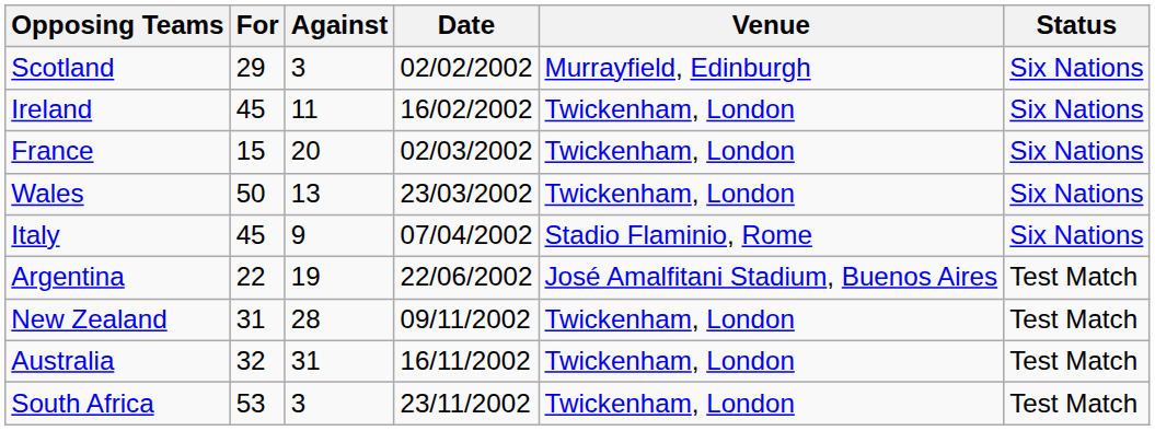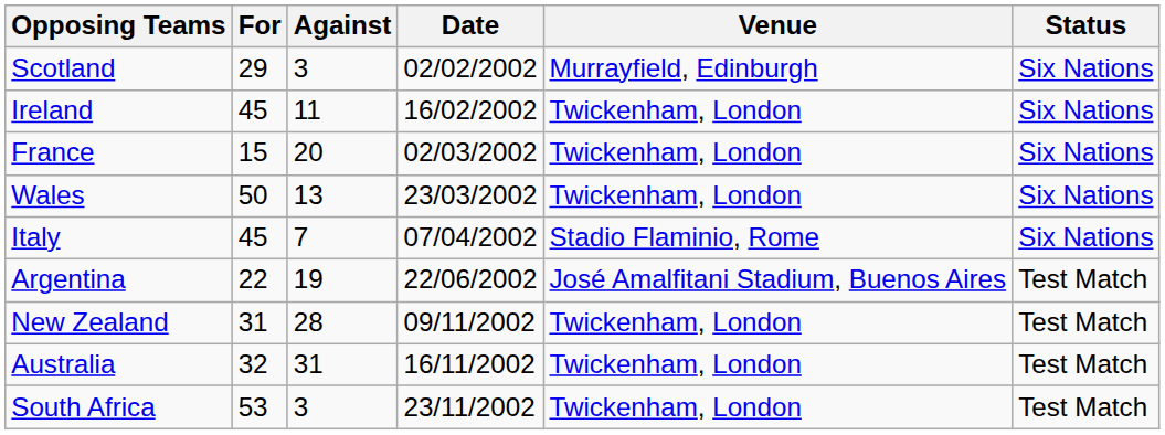 <table class="wikitable">
 <tr>
 <th>Opposing Teams</th>
 <th>For</th>
 <th>Against</th>
 <th>Date</th>
 <th>Venue</th>
 <th>Status</th>
 </tr>
 <tr>
 <td><a href='#'>Scotland</a></td>
 <td>29</td>
 <td>3</td>
 <td>02/02/2002</td>
 <td><a href='#'>Murrayfield</a>, <a href='#'>Edinburgh</a></td>
 <td><a href='#'>Six Nations</a></td>
 </tr>
 <tr>
 <td><a href='#'>Ireland</a></td>
 <td>45</td>
 <td>11</td>
 <td>16/02/2002</td>
 <td><a href='#'>Twickenham</a>, <a href='#'>London</a></td>
 <td><a href='#'>Six Nations</a></td>
 </tr>
 <tr>
 <td><a href='#'>France</a></td>
 <td>15</td>
 <td>20</td>
 <td>02/03/2002</td>
 <td><a href='#'>Twickenham</a>, <a href='#'>London</a></td>
 <td><a href='#'>Six Nations</a></td>
 </tr>
 <tr>
 <td><a href='#'>Wales</a></td>
 <td>50</td>
 <td>13</td>
 <td>23/03/2002</td>
 <td><a href='#'>Twickenham</a>, <a href='#'>London</a></td>
 <td><a href='#'>Six Nations</a></td>
 </tr>
 <tr>
 <td><a href='#'>Italy</a></td>
 <td>45</td>
-<td>9</td>
+<td>7</td>
 <td>07/04/2002</td>
 <td><a href='#'>Stadio Flaminio</a>, <a href='#'>Rome</a></td>
 <td><a href='#'>Six Nations</a></td>
 </tr>
 <tr>
 <td><a href='#'>Argentina</a></td>
 <td>22</td>
 <td>19</td>
 <td>22/06/2002</td>
 <td><a href='#'>José Amalfitani Stadium</a>, <a href='#'>Buenos Aires</a></td>
 <td>Test Match</td>
 </tr>
 <tr>
 <td><a href='#'>New Zealand</a></td>
 <td>31</td>
 <td>28</td>
 <td>09/11/2002</td>
 <td><a href='#'>Twickenham</a>, <a href='#'>London</a></td>
 <td>Test Match</td>
 </tr>
 <tr>
 <td><a href='#'>Australia</a></td>
 <td>32</td>
 <td>31</td>
 <td>16/11/2002</td>
 <td><a href='#'>Twickenham</a>, <a href='#'>London</a></td>
 <td>Test Match</td>
 </tr>
 <tr>
 <td><a href='#'>South Africa</a></td>
 <td>53</td>
 <td>3</td>
 <td>23/11/2002</td>
 <td><a href='#'>Twickenham</a>, <a href='#'>London</a></td>
 <td>Test Match</td>
 </tr>
 </table>
